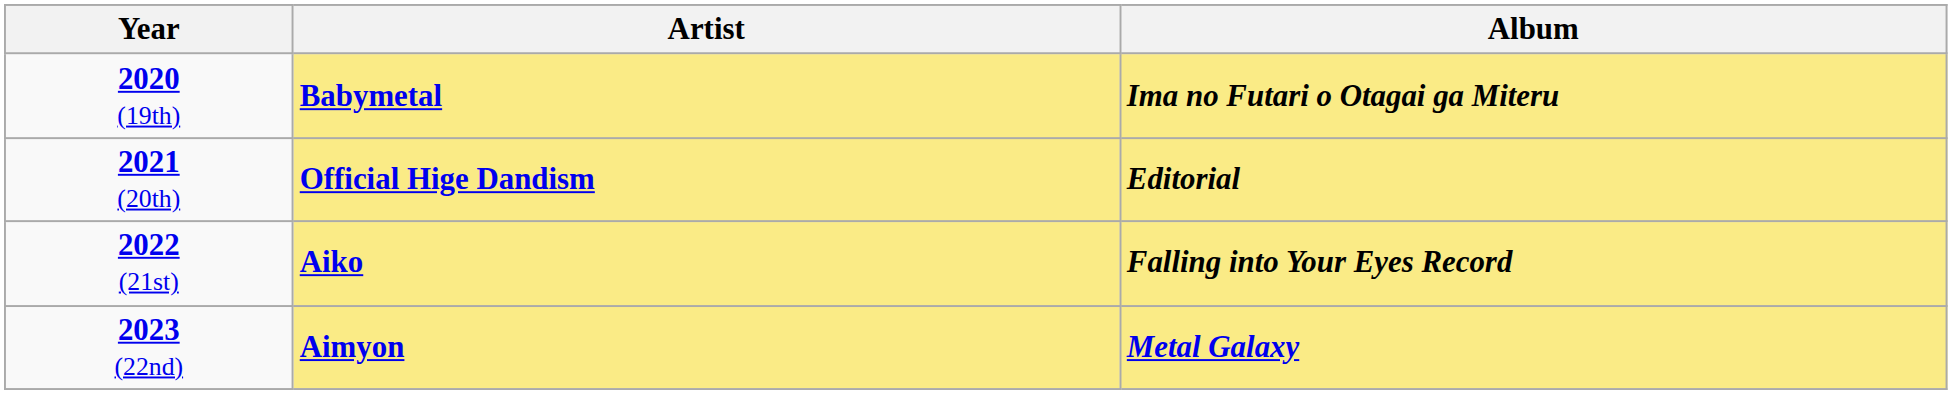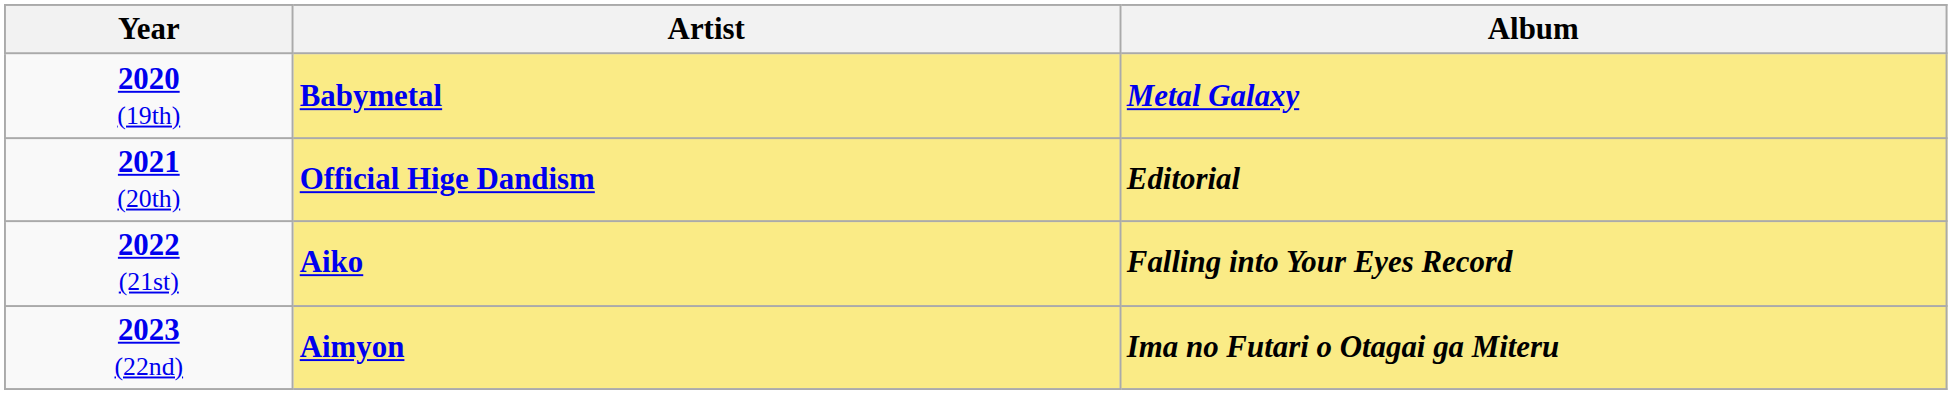 <table class="sortable wikitable">
 <tr>
 <th width="8%">Year</th>
 <th width="23%">Artist</th>
 <th width="23%">Album</th>
 </tr>
 <tr>
 <td style="text-align:center"><strong><a href='#'>2020</a></strong><br><small><a href='#'>(19th)</a></small></td>
 <td style="background:#FAEB86"><strong><a href='#'>Babymetal</a></strong></td>
-<td style="background:#FAEB86"><strong><em>Ima no Futari o Otagai ga Miteru</em></strong></td>
+<td style="background:#FAEB86"><strong><em><a href='#'>Metal Galaxy</a></em></strong></td>
 </tr>
 <tr>
 <td style="text-align:center"><strong><a href='#'>2021</a></strong><br><small><a href='#'>(20th)</a></small></td>
 <td style="background:#FAEB86"><strong><a href='#'>Official Hige Dandism</a></strong></td>
 <td style="background:#FAEB86"><strong><em>Editorial</em></strong></td>
 </tr>
 <tr>
 <td style="text-align:center"><strong><a href='#'>2022</a></strong><br><small><a href='#'>(21st)</a></small></td>
 <td style="background:#FAEB86"><strong><a href='#'>Aiko</a></strong></td>
 <td style="background:#FAEB86"><strong><em>Falling into Your Eyes Record</em></strong></td>
 </tr>
 <tr>
 <td style="text-align:center"><strong><a href='#'>2023</a></strong><br><small><a href='#'>(22nd)</a></small></td>
 <td style="background:#FAEB86"><strong><a href='#'>Aimyon</a></strong></td>
-<td style="background:#FAEB86"><strong><em><a href='#'>Metal Galaxy</a></em></strong></td>
+<td style="background:#FAEB86"><strong><em>Ima no Futari o Otagai ga Miteru</em></strong></td>
 </tr>
 </table>
